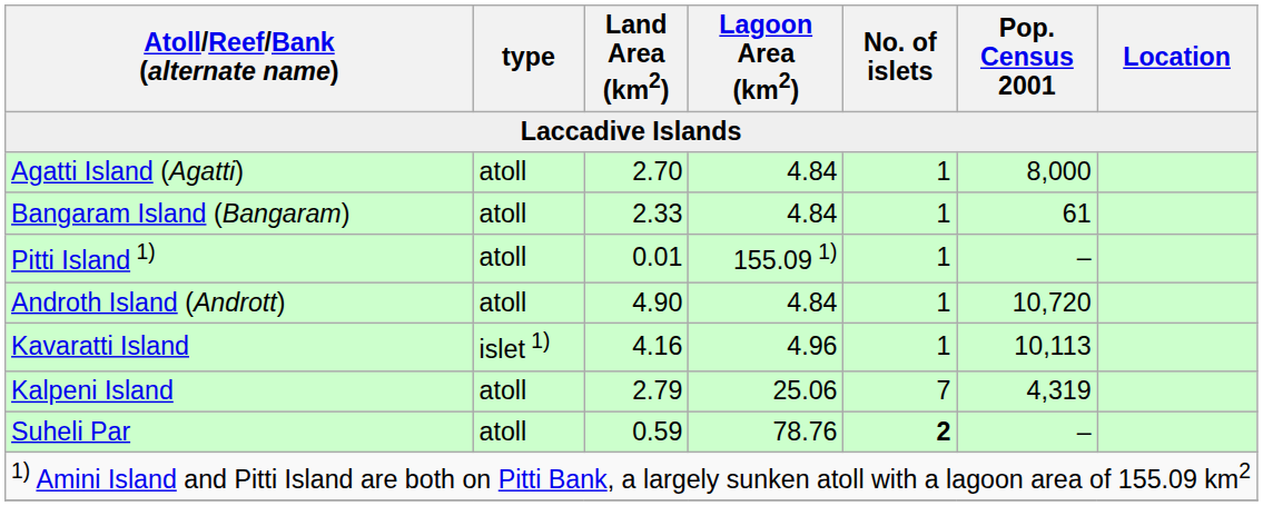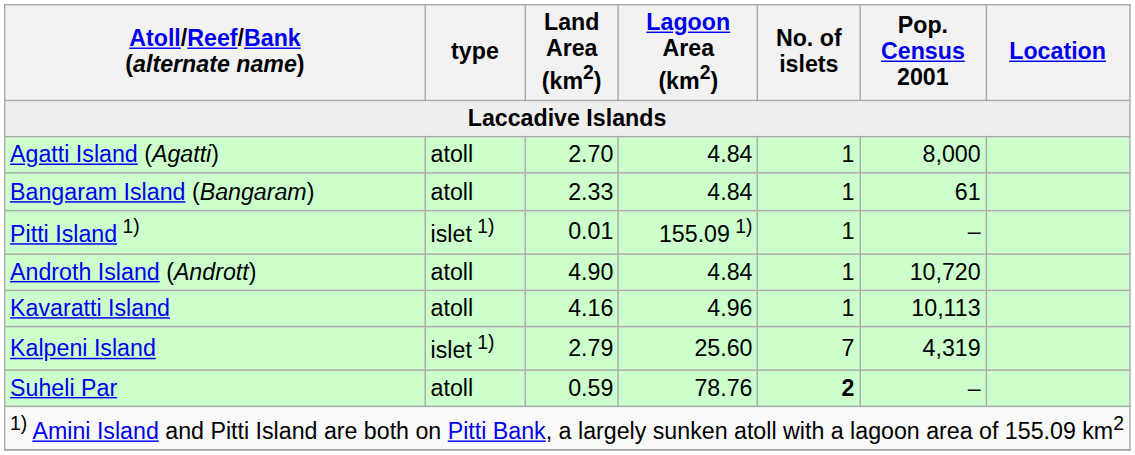 <table class="wikitable">
 <tr>
 <th><a href='#'>Atoll</a>/<a href='#'>Reef</a>/<a href='#'>Bank</a><br>(<em>alternate name</em>)</th>
 <th>type</th>
 <th>Land<br>Area<br>(km<sup>2</sup>)</th>
 <th><a href='#'>Lagoon</a><br>Area<br>(km<sup>2</sup>)</th>
 <th>No. of<br>islets</th>
 <th>Pop.<br><a href='#'>Census</a><br>2001</th>
 <th><a href='#'>Location</a></th>
 </tr>
 <tr>
 <td colspan="9"  style="text-align:center; background:#efefef;"><strong>Laccadive Islands</strong></td>
 </tr>
 <tr style="background: #CFC;">
 <td><a href='#'>Agatti Island</a> (<em>Agatti</em>)</td>
 <td>atoll</td>
 <td align=right>2.70</td>
 <td align=right>4.84</td>
 <td align=right>1</td>
 <td align=right>8,000</td>
 <td></td>
 </tr>
 <tr style="background: #CFC;">
 <td><a href='#'>Bangaram Island</a> (<em>Bangaram</em>)</td>
 <td>atoll</td>
 <td align=right>2.33</td>
 <td align=right>4.84</td>
 <td align=right>1</td>
 <td align=right>61</td>
 <td></td>
 </tr>
 <tr style="background: #CFC;">
 <td><a href='#'>Pitti Island</a><sup> 1)</sup></td>
-<td>atoll</td>
+<td>islet<sup> 1)</sup></td>
 <td align=right>0.01</td>
 <td align=right>155.09<sup> 1)</sup></td>
 <td align=right>1</td>
 <td align=right>–</td>
 <td></td>
 </tr>
 <tr style="background: #CFC;">
 <td><a href='#'>Androth Island</a> (<em>Andrott</em>)</td>
 <td>atoll</td>
 <td align=right>4.90</td>
 <td align=right>4.84</td>
 <td align=right>1</td>
 <td align=right>10,720</td>
 <td></td>
 </tr>
 <tr style="background: #CFC;">
 <td><a href='#'>Kavaratti Island</a></td>
-<td>islet<sup> 1)</sup></td>
+<td>atoll</td>
 <td align=right>4.16</td>
 <td align=right>4.96</td>
 <td align=right>1</td>
 <td align=right>10,113</td>
 <td></td>
 </tr>
 <tr style="background: #CFC;">
 <td><a href='#'>Kalpeni Island</a></td>
-<td>atoll</td>
+<td>islet<sup> 1)</sup></td>
 <td align=right>2.79</td>
-<td align=right>25.06</td>
+<td align=right>25.60</td>
 <td align=right>7</td>
 <td align=right>4,319</td>
 <td></td>
 </tr>
 <tr style="background: #CFC;">
 <td><a href='#'>Suheli Par</a></td>
 <td>atoll</td>
 <td align=right>0.59</td>
 <td align=right>78.76</td>
 <td align=right><strong>2</strong></td>
 <td align=right>–</td>
 <td></td>
 </tr>
 <tr>
 <td colspan="7"><sup>1)</sup> <a href='#'>Amini Island</a> and Pitti Island are both on <a href='#'>Pitti Bank</a>, a largely sunken atoll with a lagoon area of 155.09 km<sup>2</sup></td>
 </tr>
 <tr>
 </tr>
 </table>
